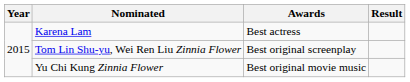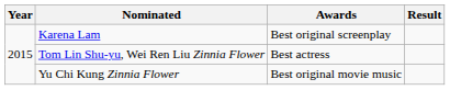 <table class="wikitable">
 <tr>
 <th><strong>Year</strong></th>
 <th><strong>Nominated</strong></th>
 <th>Awards</th>
 <th><strong>Result</strong></th>
 </tr>
 <tr>
 <td rowspan="3">2015</td>
 <td><a href='#'>Karena Lam</a></td>
-<td>Best actress</td>
+<td>Best original screenplay</td>
 <td></td>
 </tr>
 <tr>
 <td><a href='#'>Tom Lin Shu-yu</a>, Wei Ren Liu  <em>Zinnia Flower</em></td>
-<td>Best original screenplay</td>
+<td>Best actress</td>
 <td></td>
 </tr>
 <tr>
 <td>Yu Chi Kung  <em>Zinnia Flower</em></td>
 <td>Best original movie music</td>
 <td></td>
 </tr>
 </table>
